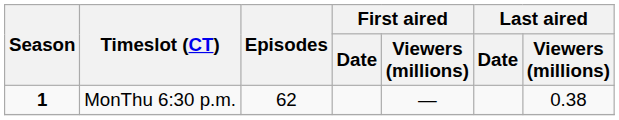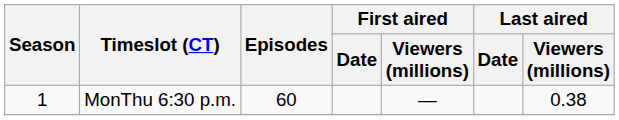 <table class="wikitable" style="text-align: center">
 <tr>
 <th scope="col" rowspan="2">Season</th>
 <th scope="col" rowspan="2">Timeslot (<a href='#'>CT</a>)</th>
 <th scope="col" rowspan="2">Episodes</th>
 <th scope="col" colspan="2">First aired</th>
 <th scope="col" colspan="2">Last aired</th>
 </tr>
 <tr>
 <th scope="col">Date</th>
 <th scope="col">Viewers<br>(millions)</th>
 <th scope="col">Date</th>
 <th scope="col">Viewers<br>(millions)</th>
 </tr>
 <tr>
-<td rowspan="1"><strong>1</strong></td>
+<td rowspan="1">1</td>
 <td rowspan="1">MonThu 6:30 p.m.</td>
-<td>62</td>
+<td>60</td>
 <td></td>
 <td>—</td>
 <td></td>
 <td>0.38</td>
 </tr>
 <tr>
 </tr>
 </table>
